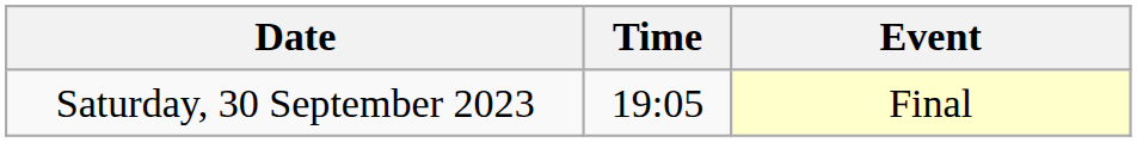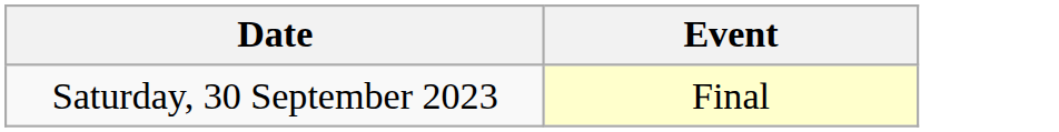 <table class = "wikitable" style="text-align:center;">
 <tr>
 <th width=220>Date</th>
-<th width=50>Time</th>
 <th width=150>Event</th>
 </tr>
 <tr>
 <td>Saturday, 30 September 2023</td>
-<td>19:05</td>
 <td bgcolor=ffffcc>Final</td>
 </tr>
 </table>
